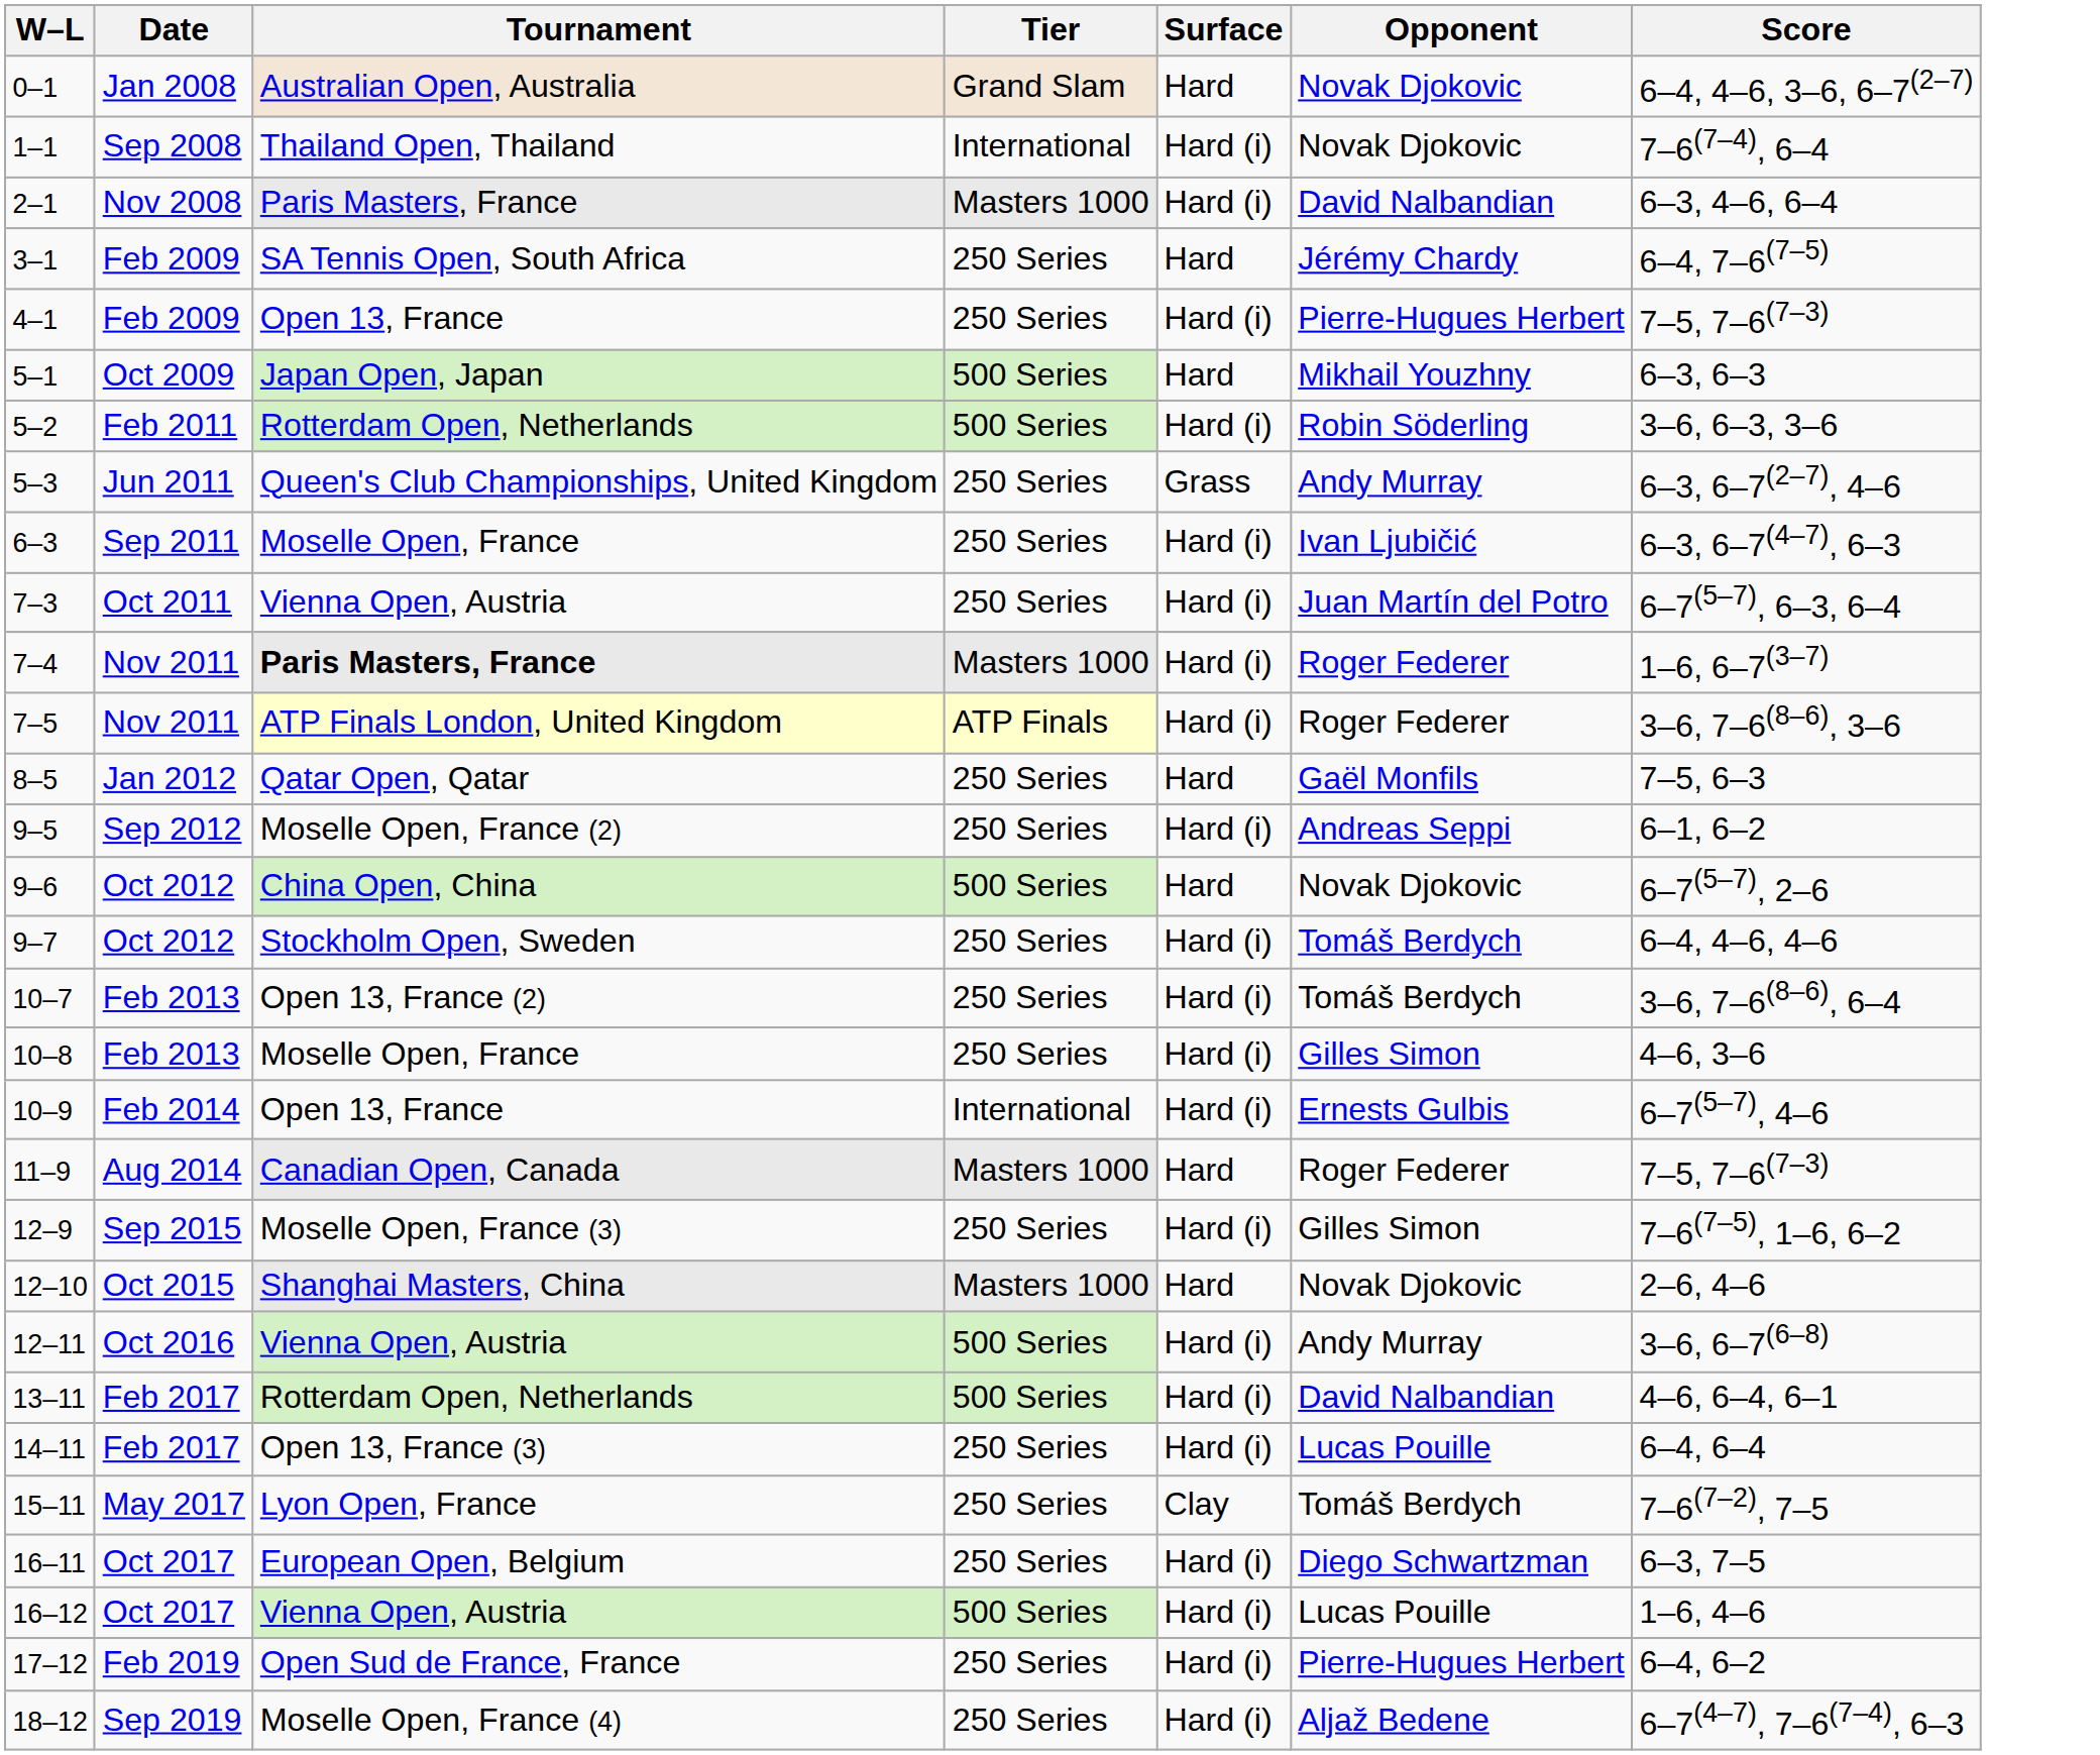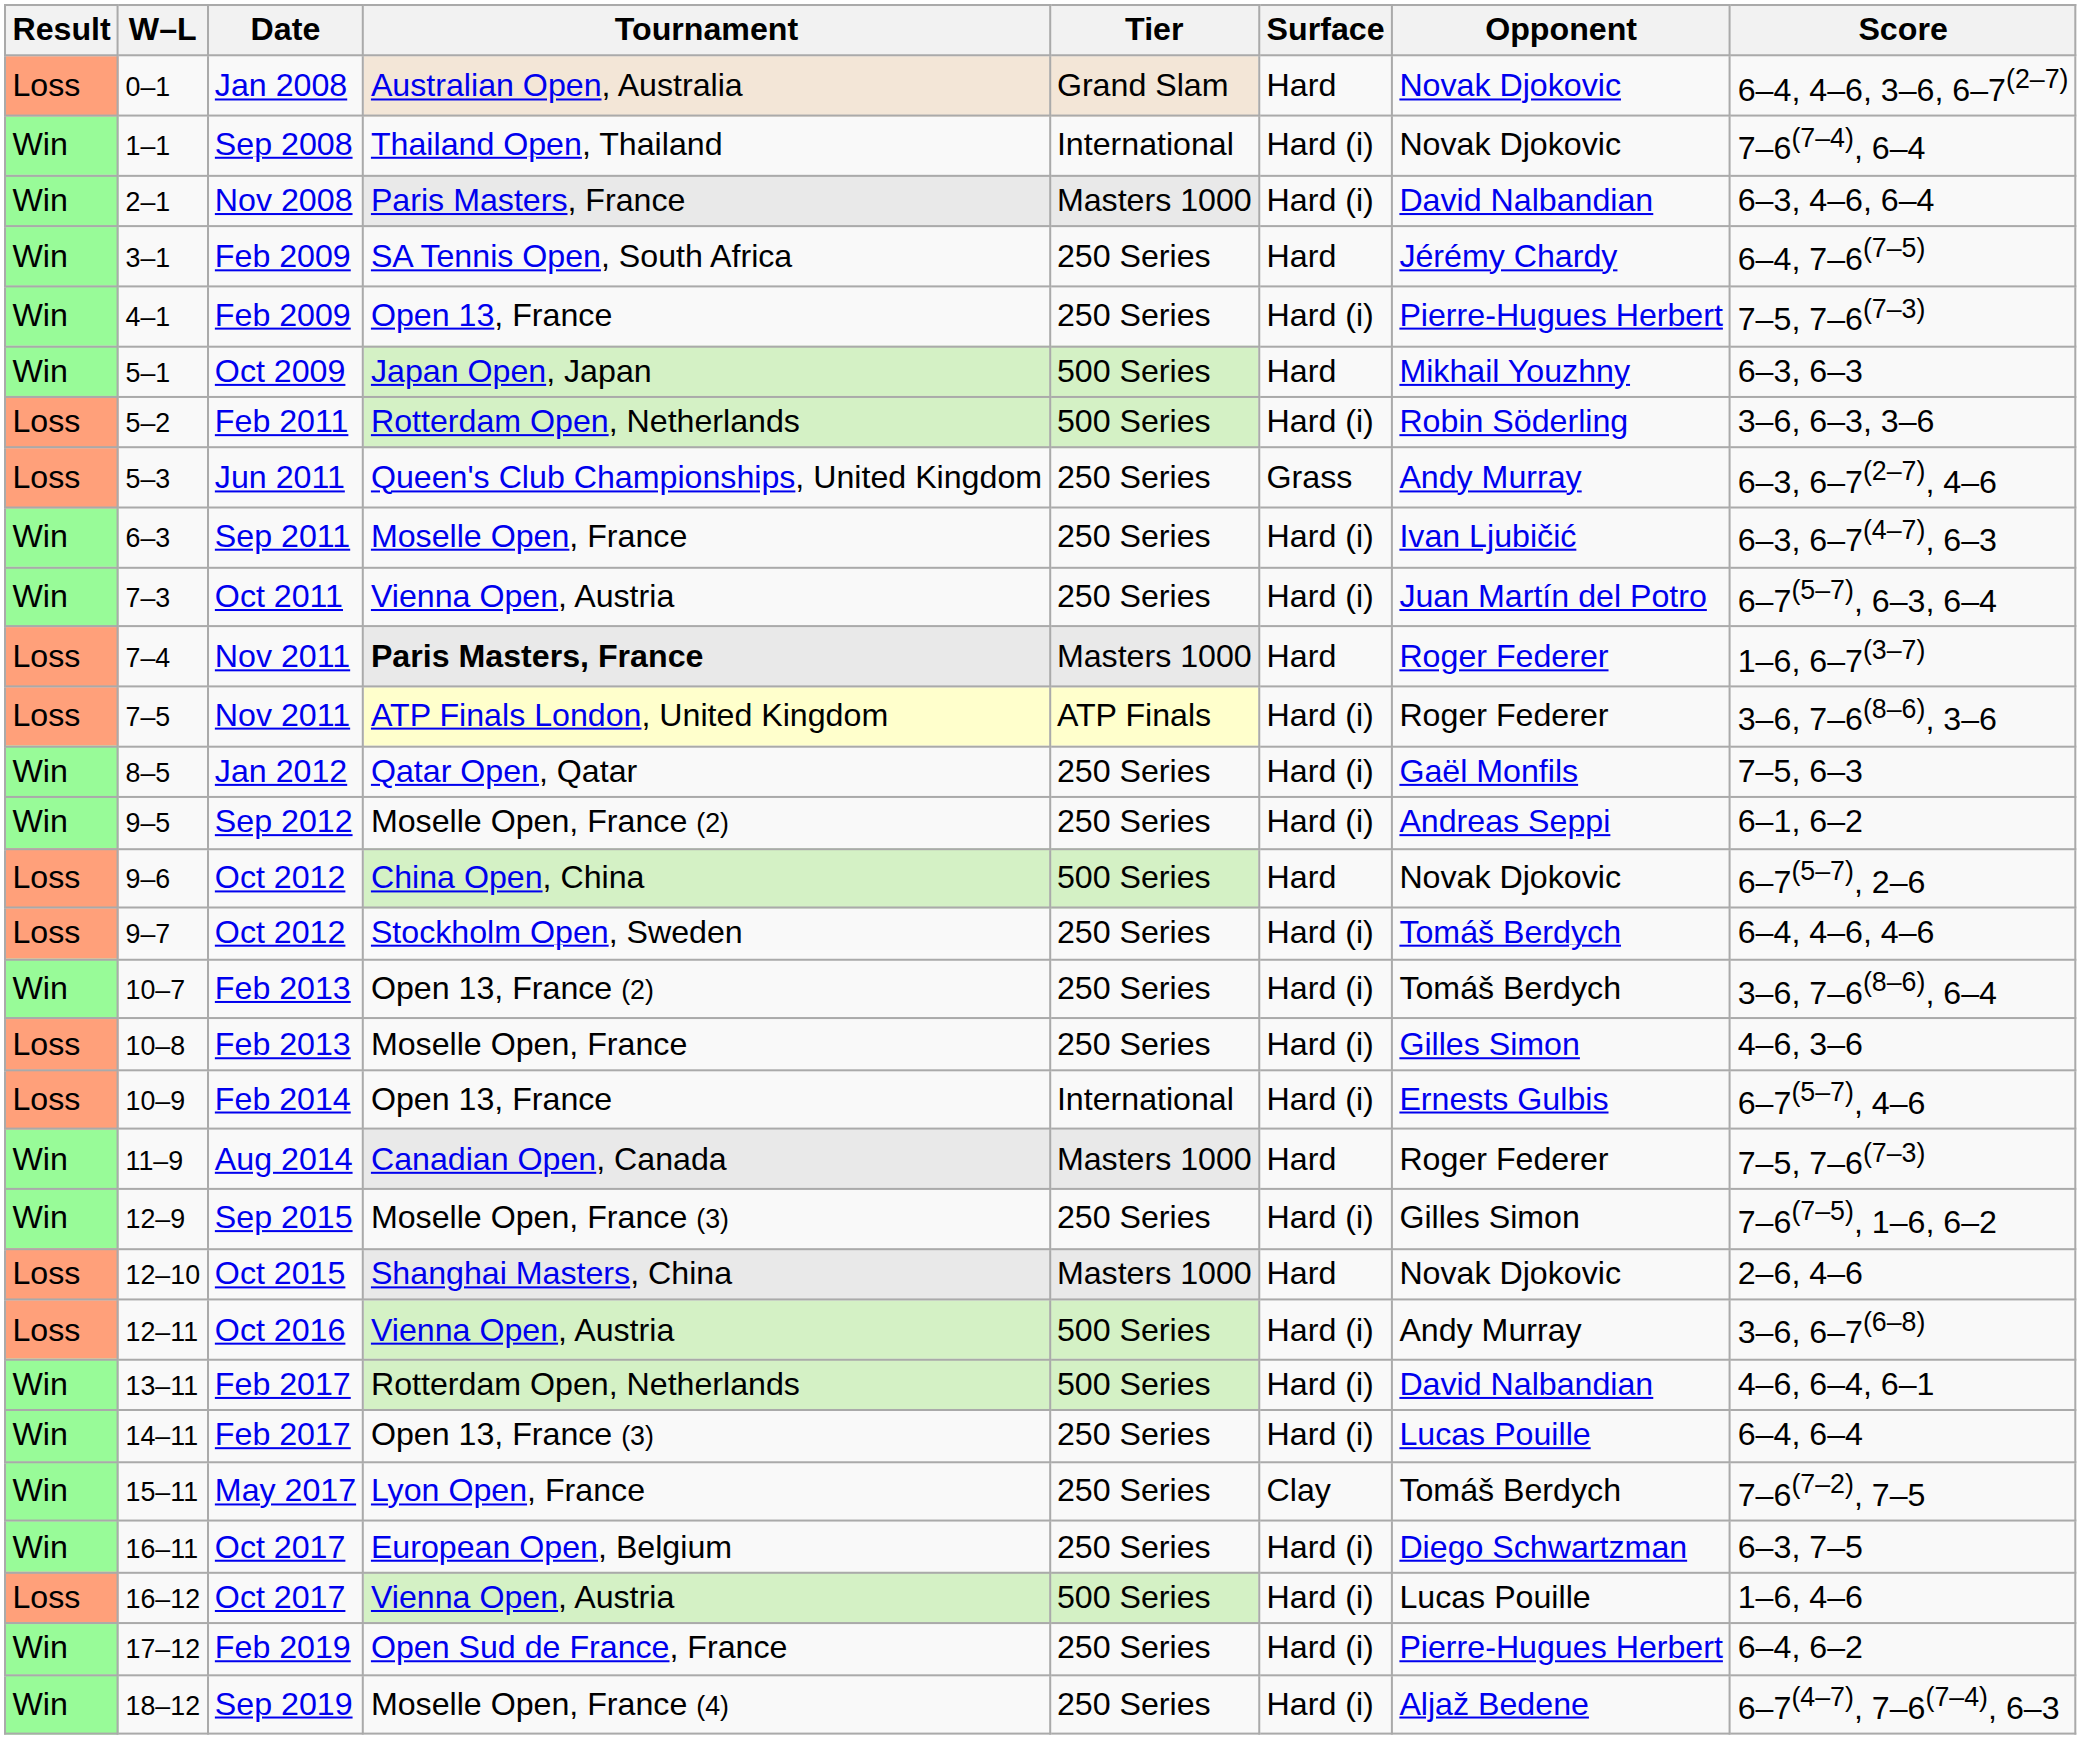 <table class="sortable wikitable">
 <tr>
+<th>Result</th>
 <th class="unsortable">W–L</th>
 <th>Date</th>
 <th>Tournament</th>
 <th>Tier</th>
 <th>Surface</th>
 <th>Opponent</th>
 <th class="unsortable">Score</th>
 </tr>
 <tr>
+<td style="background:#ffa07a;">Loss</td>
 <td><small>0–1</small></td>
 <td><a href='#'>Jan 2008</a></td>
 <td style="background:#f3e6d7;"><a href='#'>Australian Open</a>, Australia</td>
 <td style="background:#f3e6d7;">Grand Slam</td>
 <td>Hard</td>
 <td> <a href='#'>Novak Djokovic</a></td>
 <td>6–4, 4–6, 3–6, 6–7<sup>(2–7)</sup></td>
 </tr>
 <tr>
+<td style="background:#98fb98;">Win</td>
 <td><small>1–1</small></td>
 <td><a href='#'>Sep 2008</a></td>
 <td><a href='#'>Thailand Open</a>, Thailand</td>
 <td>International</td>
 <td>Hard (i)</td>
 <td> Novak Djokovic</td>
 <td>7–6<sup>(7–4)</sup>, 6–4</td>
 </tr>
 <tr>
+<td style="background:#98fb98;">Win</td>
 <td><small>2–1</small></td>
 <td><a href='#'>Nov 2008</a></td>
 <td style="background:#e9e9e9;"><a href='#'>Paris Masters</a>, France</td>
 <td style="background:#e9e9e9;">Masters 1000</td>
 <td>Hard (i)</td>
 <td> <a href='#'>David Nalbandian</a></td>
 <td>6–3, 4–6, 6–4</td>
 </tr>
 <tr>
+<td style="background:#98fb98;">Win</td>
 <td><small>3–1</small></td>
 <td><a href='#'>Feb 2009</a></td>
 <td><a href='#'>SA Tennis Open</a>, South Africa</td>
 <td>250 Series</td>
 <td>Hard</td>
 <td> <a href='#'>Jérémy Chardy</a></td>
 <td>6–4, 7–6<sup>(7–5)</sup></td>
 </tr>
 <tr>
+<td style="background:#98fb98;">Win</td>
 <td><small>4–1</small></td>
 <td><a href='#'>Feb 2009</a></td>
 <td><a href='#'>Open 13</a>, France</td>
 <td>250 Series</td>
 <td>Hard (i)</td>
 <td> <a href='#'>Pierre-Hugues Herbert</a></td>
 <td>7–5, 7–6<sup>(7–3)</sup></td>
 </tr>
 <tr>
+<td style="background:#98fb98;">Win</td>
 <td><small>5–1</small></td>
 <td><a href='#'>Oct 2009</a></td>
 <td style="background:#d4f1c5;"><a href='#'>Japan Open</a>, Japan</td>
 <td style="background:#d4f1c5;">500 Series</td>
 <td>Hard</td>
 <td> <a href='#'>Mikhail Youzhny</a></td>
 <td>6–3, 6–3</td>
 </tr>
 <tr>
+<td style="background:#ffa07a;">Loss</td>
 <td><small>5–2</small></td>
 <td><a href='#'>Feb 2011</a></td>
 <td style="background:#d4f1c5;"><a href='#'>Rotterdam Open</a>, Netherlands</td>
 <td style="background:#d4f1c5;">500 Series</td>
 <td>Hard (i)</td>
 <td> <a href='#'>Robin Söderling</a></td>
 <td>3–6, 6–3, 3–6</td>
 </tr>
 <tr>
+<td style="background:#ffa07a;">Loss</td>
 <td><small>5–3</small></td>
 <td><a href='#'>Jun 2011</a></td>
 <td><a href='#'>Queen's Club Championships</a>, United Kingdom</td>
 <td>250 Series</td>
 <td>Grass</td>
 <td> <a href='#'>Andy Murray</a></td>
 <td>6–3, 6–7<sup>(2–7)</sup>, 4–6</td>
 </tr>
 <tr>
+<td style="background:#98fb98;">Win</td>
 <td><small>6–3</small></td>
 <td><a href='#'>Sep 2011</a></td>
 <td><a href='#'>Moselle Open</a>, France</td>
 <td>250 Series</td>
 <td>Hard (i)</td>
 <td> <a href='#'>Ivan Ljubičić</a></td>
 <td>6–3, 6–7<sup>(4–7)</sup>, 6–3</td>
 </tr>
 <tr>
+<td style="background:#98fb98;">Win</td>
 <td><small>7–3</small></td>
 <td><a href='#'>Oct 2011</a></td>
 <td><a href='#'>Vienna Open</a>, Austria</td>
 <td>250 Series</td>
 <td>Hard (i)</td>
 <td> <a href='#'>Juan Martín del Potro</a></td>
 <td>6–7<sup>(5–7)</sup>, 6–3, 6–4</td>
 </tr>
 <tr>
+<td style="background:#ffa07a;">Loss</td>
 <td><small>7–4</small></td>
 <td><a href='#'>Nov 2011</a></td>
 <td style="background:#e9e9e9;"><strong>Paris Masters, France</strong></td>
 <td style="background:#e9e9e9;">Masters 1000</td>
-<td>Hard (i)</td>
+<td>Hard</td>
 <td> <a href='#'>Roger Federer</a></td>
 <td>1–6, 6–7<sup>(3–7)</sup></td>
 </tr>
 <tr>
+<td style="background:#ffa07a;">Loss</td>
 <td><small>7–5</small></td>
 <td><a href='#'>Nov 2011</a></td>
 <td style="background:#ffc;"><a href='#'>ATP Finals London</a>, United Kingdom</td>
 <td style="background:#ffc;">ATP Finals</td>
 <td>Hard (i)</td>
 <td> Roger Federer</td>
 <td>3–6, 7–6<sup>(8–6)</sup>, 3–6</td>
 </tr>
 <tr>
+<td style="background:#98fb98;">Win</td>
 <td><small>8–5</small></td>
 <td><a href='#'>Jan 2012</a></td>
 <td><a href='#'>Qatar Open</a>, Qatar</td>
 <td>250 Series</td>
-<td>Hard</td>
+<td>Hard (i)</td>
 <td> <a href='#'>Gaël Monfils</a></td>
 <td>7–5, 6–3</td>
 </tr>
 <tr>
+<td style="background:#98fb98;">Win</td>
 <td><small>9–5</small></td>
 <td><a href='#'>Sep 2012</a></td>
 <td>Moselle Open, France <small>(2)</small></td>
 <td>250 Series</td>
 <td>Hard (i)</td>
 <td> <a href='#'>Andreas Seppi</a></td>
 <td>6–1, 6–2</td>
 </tr>
 <tr>
+<td style="background:#ffa07a;">Loss</td>
 <td><small>9–6</small></td>
 <td><a href='#'>Oct 2012</a></td>
 <td style="background:#d4f1c5;"><a href='#'>China Open</a>, China</td>
 <td style="background:#d4f1c5;">500 Series</td>
 <td>Hard</td>
 <td> Novak Djokovic</td>
 <td>6–7<sup>(5–7)</sup>, 2–6</td>
 </tr>
 <tr>
+<td style="background:#ffa07a;">Loss</td>
 <td><small>9–7</small></td>
 <td><a href='#'>Oct 2012</a></td>
 <td><a href='#'>Stockholm Open</a>, Sweden</td>
 <td>250 Series</td>
 <td>Hard (i)</td>
 <td> <a href='#'>Tomáš Berdych</a></td>
 <td>6–4, 4–6, 4–6</td>
 </tr>
 <tr>
+<td style="background:#98fb98;">Win</td>
 <td><small>10–7</small></td>
 <td><a href='#'>Feb 2013</a></td>
 <td>Open 13, France <small>(2)</small></td>
 <td>250 Series</td>
 <td>Hard (i)</td>
 <td> Tomáš Berdych</td>
 <td>3–6, 7–6<sup>(8–6)</sup>, 6–4</td>
 </tr>
 <tr>
+<td style="background:#ffa07a;">Loss</td>
 <td><small>10–8</small></td>
 <td><a href='#'>Feb 2013</a></td>
 <td>Moselle Open, France</td>
 <td>250 Series</td>
 <td>Hard (i)</td>
 <td> <a href='#'>Gilles Simon</a></td>
 <td>4–6, 3–6</td>
 </tr>
 <tr>
+<td style="background:#ffa07a;">Loss</td>
 <td><small>10–9</small></td>
 <td><a href='#'>Feb 2014</a></td>
 <td>Open 13, France</td>
 <td>International</td>
 <td>Hard (i)</td>
 <td> <a href='#'>Ernests Gulbis</a></td>
 <td>6–7<sup>(5–7)</sup>, 4–6</td>
 </tr>
 <tr>
+<td style="background:#98fb98;">Win</td>
 <td><small>11–9</small></td>
 <td><a href='#'>Aug 2014</a></td>
 <td style="background:#e9e9e9;"><a href='#'>Canadian Open</a>, Canada</td>
 <td style="background:#e9e9e9;">Masters 1000</td>
 <td>Hard</td>
 <td> Roger Federer</td>
 <td>7–5, 7–6<sup>(7–3)</sup></td>
 </tr>
 <tr>
+<td style="background:#98fb98;">Win</td>
 <td><small>12–9</small></td>
 <td><a href='#'>Sep 2015</a></td>
 <td>Moselle Open, France <small>(3)</small></td>
 <td>250 Series</td>
 <td>Hard (i)</td>
 <td> Gilles Simon</td>
 <td>7–6<sup>(7–5)</sup>, 1–6, 6–2</td>
 </tr>
 <tr>
+<td style="background:#ffa07a;">Loss</td>
 <td><small>12–10</small></td>
 <td><a href='#'>Oct 2015</a></td>
 <td style="background:#e9e9e9;"><a href='#'>Shanghai Masters</a>, China</td>
 <td style="background:#e9e9e9;">Masters 1000</td>
 <td>Hard</td>
 <td> Novak Djokovic</td>
 <td>2–6, 4–6</td>
 </tr>
 <tr>
+<td style="background:#ffa07a;">Loss</td>
 <td><small>12–11</small></td>
 <td><a href='#'>Oct 2016</a></td>
 <td style="background:#d4f1c5;"><a href='#'>Vienna Open</a>, Austria</td>
 <td style="background:#d4f1c5;">500 Series</td>
 <td>Hard (i)</td>
 <td> Andy Murray</td>
 <td>3–6, 6–7<sup>(6–8)</sup></td>
 </tr>
 <tr>
+<td style="background:#98fb98;">Win</td>
 <td><small>13–11</small></td>
 <td><a href='#'>Feb 2017</a></td>
 <td style="background:#d4f1c5;">Rotterdam Open, Netherlands</td>
 <td style="background:#d4f1c5;">500 Series</td>
 <td>Hard (i)</td>
 <td> <a href='#'>David Nalbandian</a></td>
 <td>4–6, 6–4, 6–1</td>
 </tr>
 <tr>
+<td bgcolor=98FB98>Win</td>
 <td><small>14–11</small></td>
 <td><a href='#'>Feb 2017</a></td>
 <td>Open 13, France <small>(3)</small></td>
 <td>250 Series</td>
 <td>Hard (i)</td>
 <td> <a href='#'>Lucas Pouille</a></td>
 <td>6–4, 6–4</td>
 </tr>
 <tr>
+<td bgcolor=98FB98>Win</td>
 <td><small>15–11</small></td>
 <td><a href='#'>May 2017</a></td>
 <td><a href='#'>Lyon Open</a>, France</td>
 <td>250 Series</td>
 <td>Clay</td>
 <td> Tomáš Berdych</td>
 <td>7–6<sup>(7–2)</sup>, 7–5</td>
 </tr>
 <tr>
+<td bgcolor=98FB98>Win</td>
 <td><small>16–11</small></td>
 <td><a href='#'>Oct 2017</a></td>
 <td><a href='#'>European Open</a>, Belgium</td>
 <td>250 Series</td>
 <td>Hard (i)</td>
 <td> <a href='#'>Diego Schwartzman</a></td>
 <td>6–3, 7–5</td>
 </tr>
 <tr>
+<td style="background:#ffa07a;">Loss</td>
 <td><small>16–12</small></td>
 <td><a href='#'>Oct 2017</a></td>
 <td style="background:#d4f1c5;"><a href='#'>Vienna Open</a>, Austria</td>
 <td style="background:#d4f1c5;">500 Series</td>
 <td>Hard (i)</td>
 <td> Lucas Pouille</td>
 <td>1–6, 4–6</td>
 </tr>
 <tr>
+<td bgcolor=98FB98>Win</td>
 <td><small>17–12</small></td>
 <td><a href='#'>Feb 2019</a></td>
 <td><a href='#'>Open Sud de France</a>, France</td>
 <td>250 Series</td>
 <td>Hard (i)</td>
 <td> <a href='#'>Pierre-Hugues Herbert</a></td>
 <td>6–4, 6–2</td>
 </tr>
 <tr>
+<td bgcolor=98FB98>Win</td>
 <td><small>18–12</small></td>
 <td><a href='#'>Sep 2019</a></td>
 <td>Moselle Open, France <small>(4)</small></td>
 <td>250 Series</td>
 <td>Hard (i)</td>
 <td> <a href='#'>Aljaž Bedene</a></td>
 <td>6–7<sup>(4–7)</sup>, 7–6<sup>(7–4)</sup>, 6–3</td>
 </tr>
 </table>
